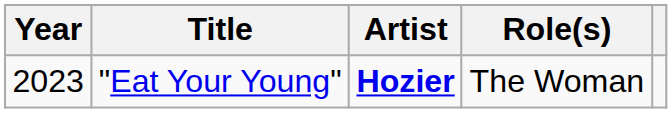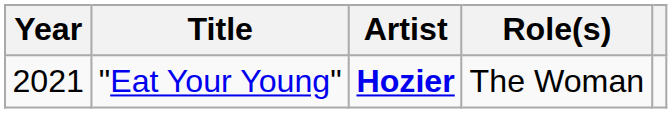 <table class="wikitable sortable">
 <tr>
 <th>Year</th>
 <th>Title</th>
 <th>Artist</th>
 <th>Role(s)</th>
 <th class="unsortable"></th>
 </tr>
 <tr>
-<td>2023</td>
+<td>2021</td>
 <td>"<a href='#'>Eat Your Young</a>"</td>
 <td><strong><a href='#'>Hozier</a></strong></td>
 <td>The Woman</td>
 <td rowspan="5"></td>
 </tr>
 </table>
